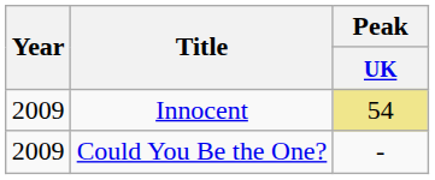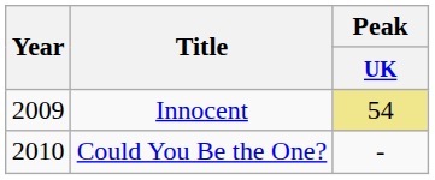 <table class="wikitable" style="text-align:center;">
 <tr>
 <th rowspan="2">Year</th>
 <th rowspan="2">Title</th>
 <th colspan="1">Peak</th>
 </tr>
 <tr>
 <th width="50"><small><a href='#'>UK</a></small></th>
 </tr>
 <tr>
 <td rowspan="1">2009</td>
 <td><a href='#'>Innocent</a></td>
 <td style="background: khaki;">54</td>
 </tr>
 <tr>
-<td rowspan="1">2009</td>
+<td rowspan="1">2010</td>
 <td><a href='#'>Could You Be the One?</a></td>
 <td>-</td>
 </tr>
 </table>
